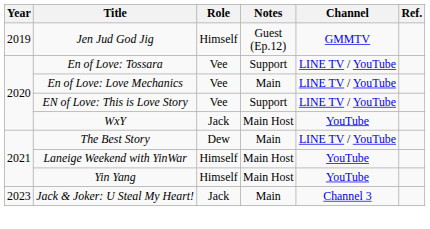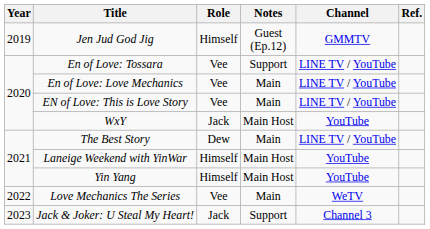 <table class="wikitable" style="text-align:center;">
 <tr>
 <th>Year</th>
 <th>Title</th>
 <th>Role</th>
 <th>Notes</th>
 <th>Channel</th>
 <th>Ref.</th>
 </tr>
 <tr>
 <td>2019</td>
 <td><em>Jen Jud God Jig</em></td>
 <td>Himself</td>
 <td>Guest<br>(Ep.12)</td>
 <td><a href='#'>GMMTV</a></td>
 <td></td>
 </tr>
 <tr>
 <td rowspan="4">2020</td>
 <td><em>En of Love: Tossara</em></td>
 <td>Vee</td>
 <td>Support</td>
 <td><a href='#'>LINE TV</a> / <a href='#'>YouTube</a></td>
 <td></td>
 </tr>
 <tr>
 <td><em>En of Love: Love Mechanics</em></td>
 <td>Vee</td>
 <td>Main</td>
 <td><a href='#'>LINE TV</a> / <a href='#'>YouTube</a></td>
 <td></td>
 </tr>
 <tr>
 <td><em>EN of Love: This is Love Story</em></td>
 <td>Vee</td>
-<td>Support</td>
+<td>Main</td>
 <td><a href='#'>LINE TV</a> / <a href='#'>YouTube</a></td>
 <td></td>
 </tr>
 <tr>
 <td><em>WxY</em></td>
 <td>Jack</td>
 <td>Main Host</td>
 <td><a href='#'>YouTube</a></td>
 <td></td>
 </tr>
 <tr>
 <td rowspan="3">2021</td>
 <td><em>The Best Story</em></td>
 <td>Dew</td>
 <td>Main</td>
 <td><a href='#'>LINE TV</a> / <a href='#'>YouTube</a></td>
 <td></td>
 </tr>
 <tr>
 <td><em>Laneige Weekend with YinWar</em></td>
 <td>Himself</td>
 <td>Main Host</td>
 <td><a href='#'>YouTube</a></td>
 <td></td>
 </tr>
 <tr>
 <td><em>Yin Yang</em></td>
 <td>Himself</td>
 <td>Main Host</td>
 <td><a href='#'>YouTube</a></td>
 <td></td>
 </tr>
 <tr>
+<td>2022</td>
+<td><em>Love Mechanics The Series</em></td>
+<td>Vee</td>
+<td>Main</td>
+<td><a href='#'>WeTV</a></td>
+<td></td>
+</tr>
+<tr>
 <td>2023</td>
 <td><em>Jack & Joker: U Steal My Heart!</em></td>
 <td>Jack</td>
-<td>Main</td>
+<td>Support</td>
 <td><a href='#'>Channel 3</a></td>
 <td></td>
 </tr>
 </table>
